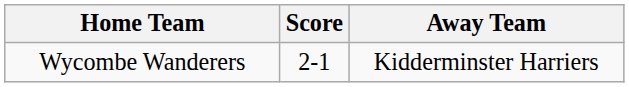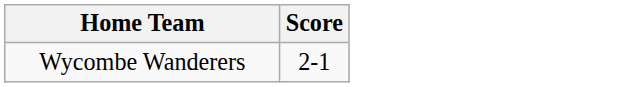 <table class="wikitable" style="text-align:center;">
 <tr>
 <th width=175>Home Team</th>
 <th width=20>Score</th>
-<th width=175>Away Team</th>
 </tr>
 <tr>
 <td>Wycombe Wanderers</td>
 <td>2-1</td>
-<td>Kidderminster Harriers</td>
 </tr>
 </table>
